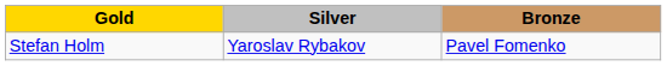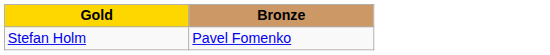 <table class="wikitable" style="text-align:left">
 <tr align="center">
 <td width=200 bgcolor=gold><strong>Gold</strong></td>
-<td width=200 bgcolor=silver><strong>Silver</strong></td>
 <td width=200 bgcolor=CC9966><strong>Bronze</strong></td>
 </tr>
 <tr>
 <td><a href='#'>Stefan Holm</a><br><em></em></td>
-<td><a href='#'>Yaroslav Rybakov</a><br><em></em></td>
 <td><a href='#'>Pavel Fomenko</a><br><em></em></td>
 </tr>
 </table>
